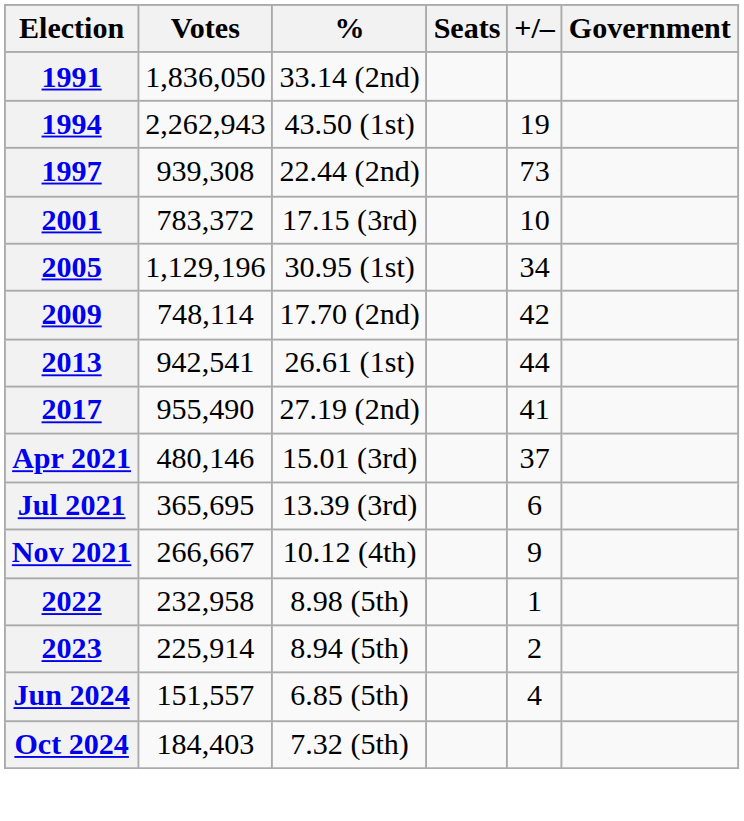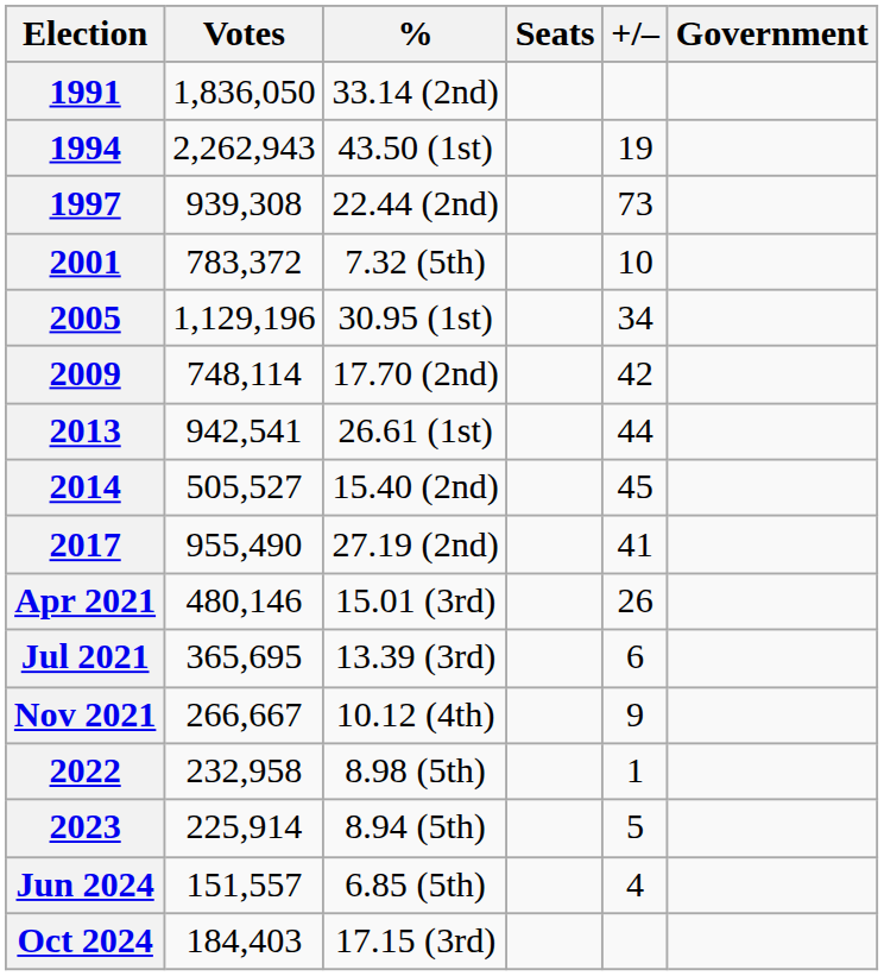 <table class="wikitable" style="text-align:center">
 <tr>
 <th>Election</th>
 <th>Votes</th>
 <th>%</th>
 <th>Seats</th>
 <th>+/–</th>
 <th>Government</th>
 </tr>
 <tr>
 <th><a href='#'>1991</a></th>
 <td>1,836,050</td>
 <td>33.14 (2nd)</td>
 <td></td>
 <td></td>
 <td></td>
 </tr>
 <tr>
 <th><a href='#'>1994</a></th>
 <td>2,262,943</td>
 <td>43.50 (1st)</td>
 <td></td>
 <td> 19</td>
 <td></td>
 </tr>
 <tr>
 <th><a href='#'>1997</a></th>
 <td>939,308</td>
 <td>22.44 (2nd)</td>
 <td></td>
 <td> 73</td>
 <td></td>
 </tr>
 <tr>
 <th><a href='#'>2001</a></th>
 <td>783,372</td>
-<td>17.15 (3rd)</td>
+<td>7.32 (5th)</td>
 <td></td>
 <td> 10</td>
 <td></td>
 </tr>
 <tr>
 <th><a href='#'>2005</a></th>
 <td>1,129,196</td>
 <td>30.95 (1st)</td>
 <td></td>
 <td> 34</td>
 <td></td>
 </tr>
 <tr>
 <th><a href='#'>2009</a></th>
 <td>748,114</td>
 <td>17.70 (2nd)</td>
 <td></td>
 <td> 42</td>
 <td></td>
 </tr>
 <tr>
 <th><a href='#'>2013</a></th>
 <td>942,541</td>
 <td>26.61 (1st)</td>
 <td></td>
 <td> 44</td>
 <td></td>
 </tr>
 <tr>
+<th><a href='#'>2014</a></th>
+<td>505,527</td>
+<td>15.40 (2nd)</td>
+<td></td>
+<td> 45</td>
+<td></td>
+</tr>
+<tr>
 <th><a href='#'>2017</a></th>
 <td>955,490</td>
 <td>27.19 (2nd)</td>
 <td></td>
 <td> 41</td>
 <td></td>
 </tr>
 <tr>
 <th><a href='#'>Apr 2021</a></th>
 <td>480,146</td>
 <td>15.01 (3rd)</td>
 <td></td>
-<td> 37</td>
+<td> 26</td>
 <td></td>
 </tr>
 <tr>
 <th><a href='#'>Jul 2021</a></th>
 <td>365,695</td>
 <td>13.39 (3rd)</td>
 <td></td>
 <td> 6</td>
 <td></td>
 </tr>
 <tr>
 <th><a href='#'>Nov 2021</a></th>
 <td>266,667</td>
 <td>10.12 (4th)</td>
 <td></td>
 <td> 9</td>
 <td></td>
 </tr>
 <tr>
 <th><a href='#'>2022</a></th>
 <td>232,958</td>
 <td>8.98 (5th)</td>
 <td></td>
 <td> 1</td>
 <td></td>
 </tr>
 <tr>
 <th><a href='#'>2023</a></th>
 <td>225,914</td>
 <td>8.94 (5th)</td>
 <td></td>
-<td> 2</td>
+<td> 5</td>
 <td></td>
 </tr>
 <tr>
 <th><a href='#'>Jun 2024</a></th>
 <td>151,557</td>
 <td>6.85 (5th)</td>
 <td></td>
 <td> 4</td>
 <td></td>
 </tr>
 <tr>
 <th><a href='#'>Oct 2024</a></th>
 <td>184,403</td>
-<td>7.32 (5th)</td>
+<td>17.15 (3rd)</td>
 <td></td>
 <td></td>
 <td></td>
 </tr>
 </table>
